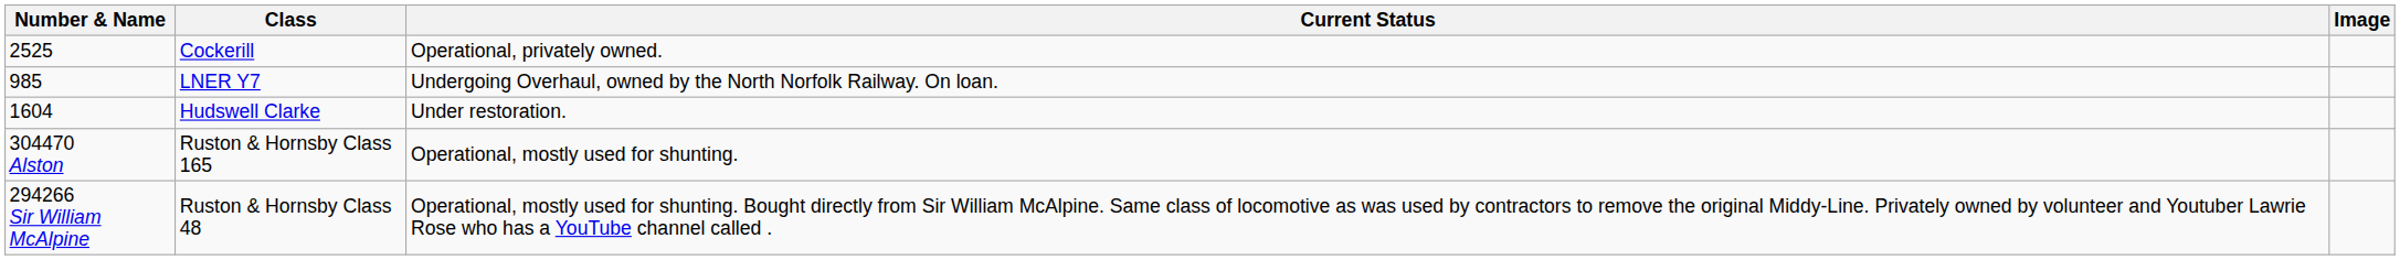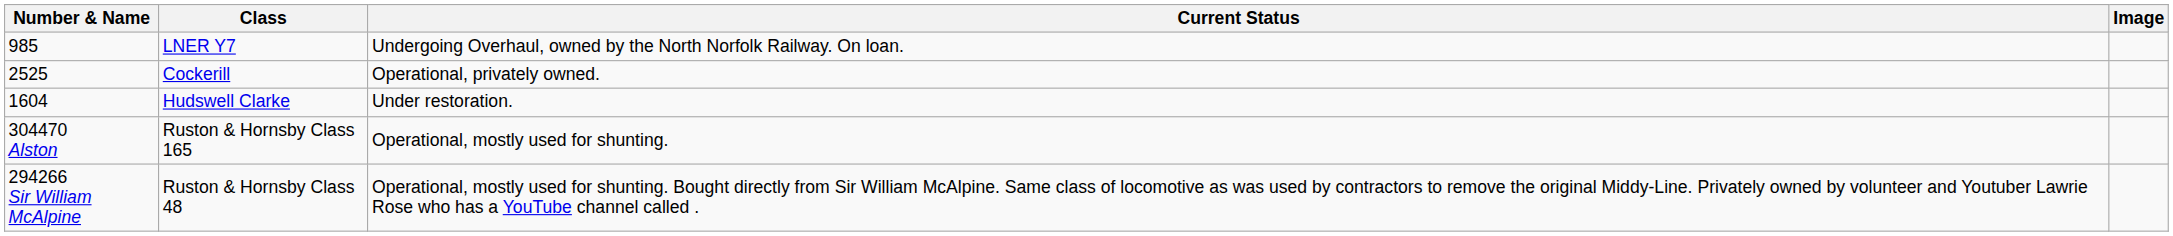 <table class="wikitable">
 <tr>
 <th>Number & Name</th>
 <th>Class</th>
 <th>Current Status</th>
 <th>Image</th>
 </tr>
 <tr>
+<td>985</td>
+<td><a href='#'>LNER Y7</a> </td>
+<td>Undergoing Overhaul, owned by the North Norfolk Railway. On loan.</td>
+<td></td>
+</tr>
+<tr>
 <td>2525</td>
 <td><a href='#'>Cockerill</a> </td>
 <td>Operational, privately owned.</td>
-<td></td>
-</tr>
-<tr>
-<td>985</td>
-<td><a href='#'>LNER Y7</a> </td>
-<td>Undergoing Overhaul, owned by the North Norfolk Railway. On loan.</td>
 <td></td>
 </tr>
 <tr>
 <td>1604</td>
 <td><a href='#'>Hudswell Clarke</a> </td>
 <td>Under restoration.</td>
 <td></td>
 </tr>
 <tr>
 <td>304470<br><em><a href='#'>Alston</a></em></td>
 <td>Ruston & Hornsby  Class 165</td>
 <td>Operational, mostly used for shunting.</td>
 <td></td>
 </tr>
 <tr>
 <td>294266<br><em><a href='#'>Sir William McAlpine</a></em></td>
 <td>Ruston & Hornsby  Class 48</td>
 <td>Operational, mostly used for shunting. Bought directly from Sir William McAlpine. Same class of locomotive as was used by contractors to remove the original Middy-Line. Privately owned by volunteer and Youtuber Lawrie Rose who has a <a href='#'>YouTube</a> channel called .</td>
 <td></td>
 </tr>
 </table>
